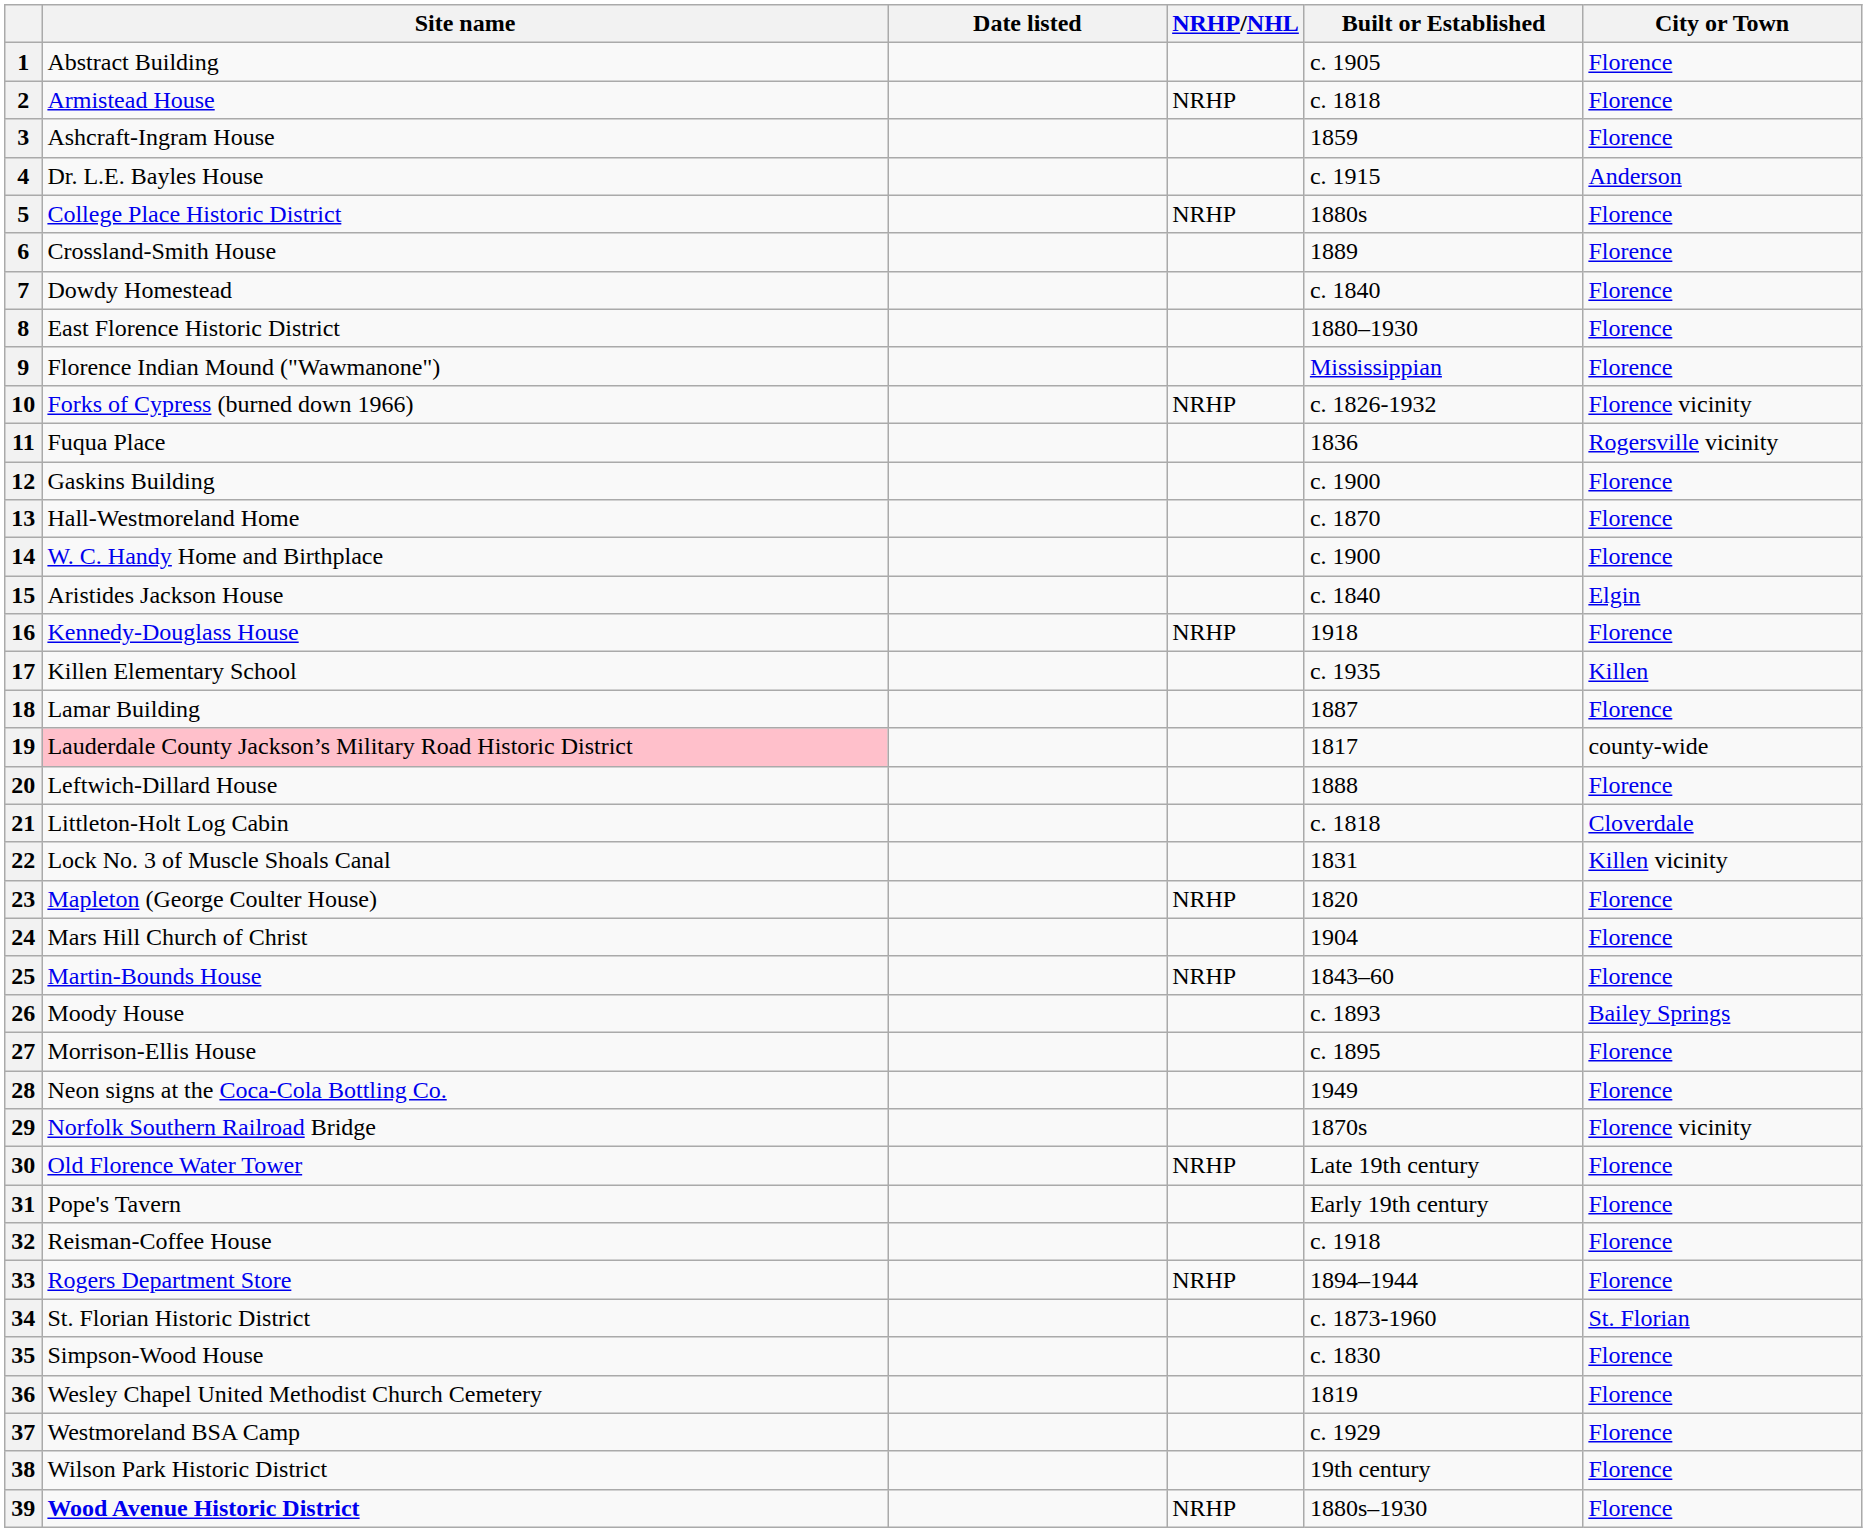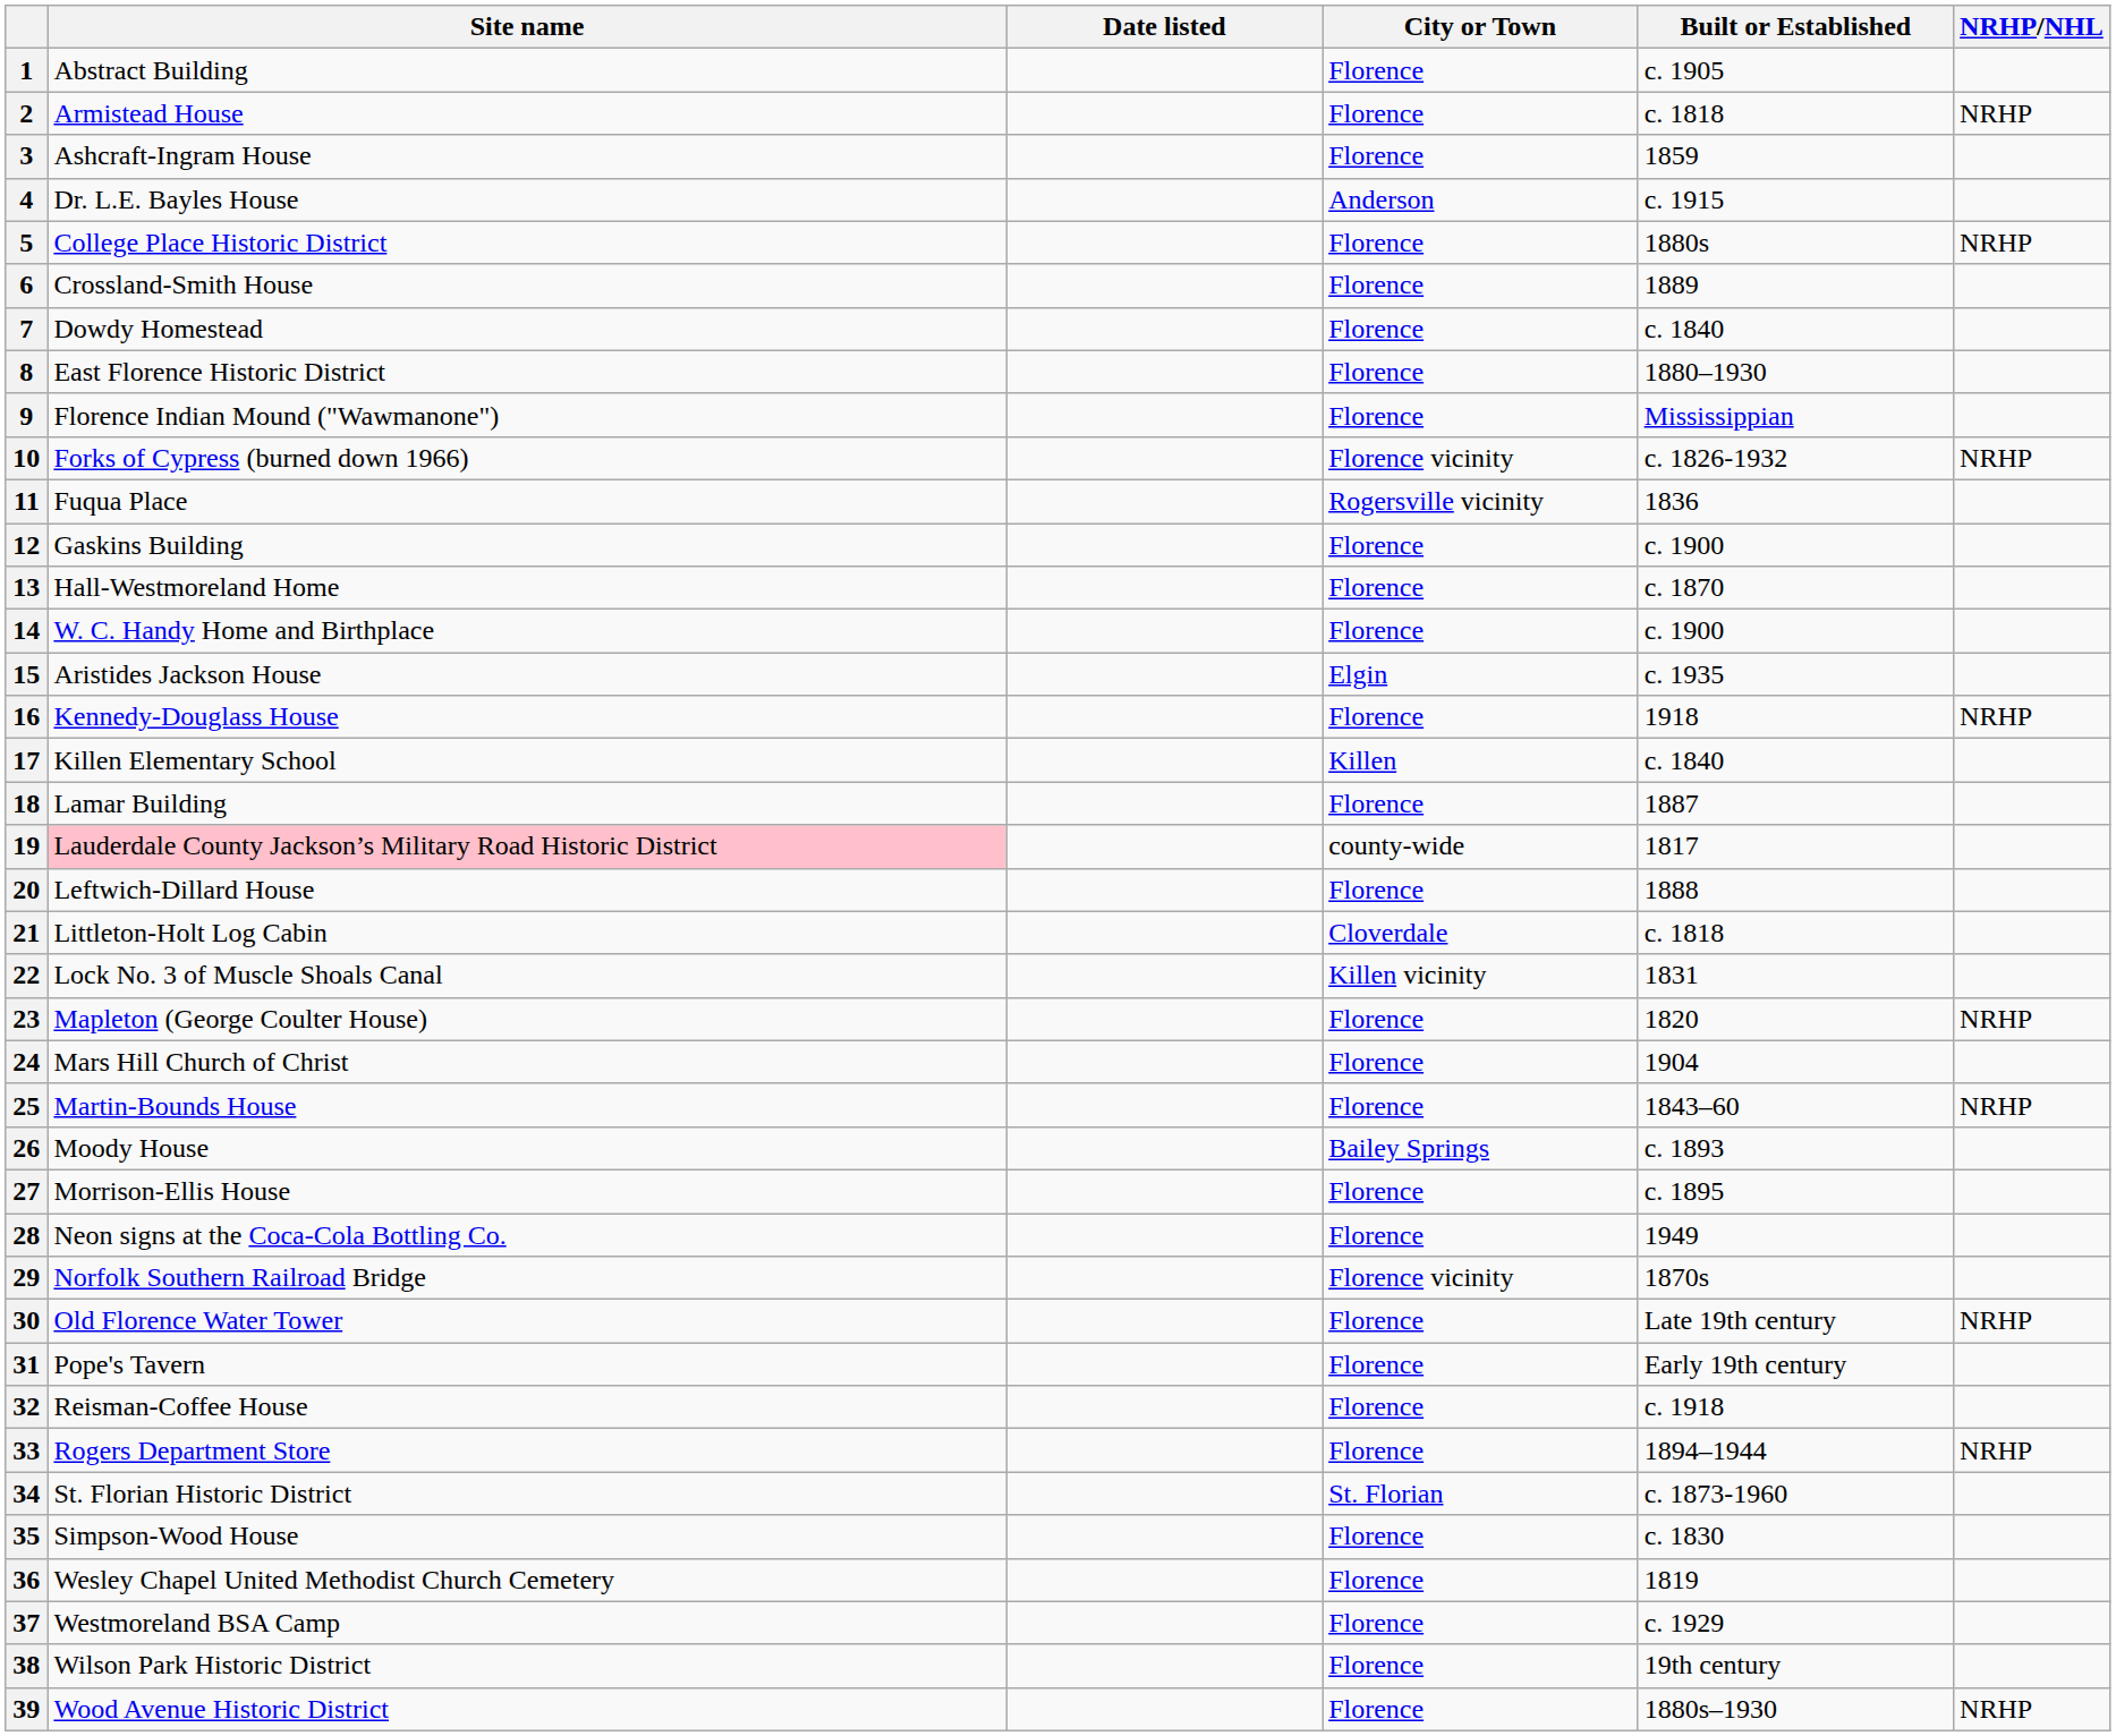 <table class="wikitable" style="width:98%">
 <tr>
 <th width = 2% ></th>
 <th><strong>Site name</strong></th>
 <th width = 15% ><strong>Date listed</strong></th>
+<th width = 15% ><strong>City or Town</strong></th>
+<th width = 15% ><strong>Built or Established</strong></th>
 <th width = 5%  ><strong><a href='#'>NRHP</a>/<a href='#'>NHL</a></strong></th>
-<th width = 15% ><strong>Built or Established</strong></th>
-<th width = 15% ><strong>City or Town</strong></th>
 </tr>
 <tr ->
 <th>1</th>
 <td>Abstract Building</td>
 <td></td>
+<td><a href='#'>Florence</a></td>
+<td>c. 1905</td>
 <td></td>
-<td>c. 1905</td>
-<td><a href='#'>Florence</a></td>
 </tr>
 <tr ->
 <th>2</th>
 <td><a href='#'>Armistead House</a></td>
 <td></td>
+<td><a href='#'>Florence</a></td>
+<td>c. 1818</td>
 <td>NRHP</td>
-<td>c. 1818</td>
-<td><a href='#'>Florence</a></td>
 </tr>
 <tr ->
 <th>3</th>
 <td>Ashcraft-Ingram House</td>
 <td></td>
+<td><a href='#'>Florence</a></td>
+<td>1859</td>
 <td></td>
-<td>1859</td>
-<td><a href='#'>Florence</a></td>
 </tr>
 <tr ->
 <th>4</th>
 <td>Dr. L.E. Bayles House</td>
 <td></td>
+<td><a href='#'>Anderson</a></td>
+<td>c. 1915</td>
 <td></td>
-<td>c. 1915</td>
-<td><a href='#'>Anderson</a></td>
 </tr>
 <tr ->
 <th>5</th>
 <td><a href='#'>College Place Historic District</a></td>
 <td></td>
+<td><a href='#'>Florence</a></td>
+<td>1880s</td>
 <td>NRHP</td>
-<td>1880s</td>
-<td><a href='#'>Florence</a></td>
 </tr>
 <tr ->
 <th>6</th>
 <td>Crossland-Smith House</td>
 <td></td>
+<td><a href='#'>Florence</a></td>
+<td>1889</td>
 <td></td>
-<td>1889</td>
-<td><a href='#'>Florence</a></td>
 </tr>
 <tr ->
 <th>7</th>
 <td>Dowdy Homestead</td>
 <td></td>
+<td><a href='#'>Florence</a></td>
+<td>c. 1840</td>
 <td></td>
-<td>c. 1840</td>
-<td><a href='#'>Florence</a></td>
 </tr>
 <tr ->
 <th>8</th>
 <td>East Florence Historic District</td>
 <td></td>
+<td><a href='#'>Florence</a></td>
+<td>1880–1930</td>
 <td></td>
-<td>1880–1930</td>
-<td><a href='#'>Florence</a></td>
 </tr>
 <tr ->
 <th>9</th>
 <td>Florence Indian Mound ("Wawmanone")</td>
 <td></td>
+<td><a href='#'>Florence</a></td>
+<td><a href='#'>Mississippian</a></td>
 <td></td>
-<td><a href='#'>Mississippian</a></td>
-<td><a href='#'>Florence</a></td>
 </tr>
 <tr ->
 <th>10</th>
 <td><a href='#'>Forks of Cypress</a> (burned down 1966)</td>
 <td></td>
+<td><a href='#'>Florence</a> vicinity</td>
+<td>c. 1826-1932</td>
 <td>NRHP</td>
-<td>c. 1826-1932</td>
-<td><a href='#'>Florence</a> vicinity</td>
 </tr>
 <tr ->
 <th>11</th>
 <td>Fuqua Place</td>
 <td></td>
+<td><a href='#'>Rogersville</a> vicinity</td>
+<td>1836</td>
 <td></td>
-<td>1836</td>
-<td><a href='#'>Rogersville</a> vicinity</td>
 </tr>
 <tr ->
 <th>12</th>
 <td>Gaskins Building</td>
 <td></td>
+<td><a href='#'>Florence</a></td>
+<td>c. 1900</td>
 <td></td>
-<td>c. 1900</td>
-<td><a href='#'>Florence</a></td>
 </tr>
 <tr ->
 <th>13</th>
 <td>Hall-Westmoreland Home</td>
 <td></td>
+<td><a href='#'>Florence</a></td>
+<td>c. 1870</td>
 <td></td>
-<td>c. 1870</td>
-<td><a href='#'>Florence</a></td>
 </tr>
 <tr ->
 <th>14</th>
 <td><a href='#'>W. C. Handy</a> Home and Birthplace</td>
 <td></td>
+<td><a href='#'>Florence</a></td>
+<td>c. 1900</td>
 <td></td>
-<td>c. 1900</td>
-<td><a href='#'>Florence</a></td>
 </tr>
 <tr ->
 <th>15</th>
 <td>Aristides Jackson House</td>
 <td></td>
+<td><a href='#'>Elgin</a></td>
+<td>c. 1935</td>
 <td></td>
-<td>c. 1840</td>
-<td><a href='#'>Elgin</a></td>
 </tr>
 <tr ->
 <th>16</th>
 <td><a href='#'>Kennedy-Douglass House</a></td>
 <td></td>
+<td><a href='#'>Florence</a></td>
+<td>1918</td>
 <td>NRHP</td>
-<td>1918</td>
-<td><a href='#'>Florence</a></td>
 </tr>
 <tr ->
 <th>17</th>
 <td>Killen Elementary School</td>
 <td></td>
+<td><a href='#'>Killen</a></td>
+<td>c. 1840</td>
 <td></td>
-<td>c. 1935</td>
-<td><a href='#'>Killen</a></td>
 </tr>
 <tr ->
 <th>18</th>
 <td>Lamar Building</td>
 <td></td>
+<td><a href='#'>Florence</a></td>
+<td>1887</td>
 <td></td>
-<td>1887</td>
-<td><a href='#'>Florence</a></td>
 </tr>
 <tr ->
 <th>19</th>
 <td style="background: pink;">Lauderdale County Jackson’s Military Road Historic District</td>
 <td></td>
+<td>county-wide</td>
+<td>1817</td>
 <td></td>
-<td>1817</td>
-<td>county-wide</td>
 </tr>
 <tr ->
 <th>20</th>
 <td>Leftwich-Dillard House</td>
 <td></td>
+<td><a href='#'>Florence</a></td>
+<td>1888</td>
 <td></td>
-<td>1888</td>
-<td><a href='#'>Florence</a></td>
 </tr>
 <tr ->
 <th>21</th>
 <td>Littleton-Holt Log Cabin</td>
 <td></td>
+<td><a href='#'>Cloverdale</a></td>
+<td>c. 1818</td>
 <td></td>
-<td>c. 1818</td>
-<td><a href='#'>Cloverdale</a></td>
 </tr>
 <tr ->
 <th>22</th>
 <td>Lock No. 3 of Muscle Shoals Canal</td>
 <td></td>
+<td><a href='#'>Killen</a> vicinity</td>
+<td>1831</td>
 <td></td>
-<td>1831</td>
-<td><a href='#'>Killen</a> vicinity</td>
 </tr>
 <tr ->
 <th>23</th>
 <td><a href='#'>Mapleton</a> (George Coulter House)</td>
 <td></td>
+<td><a href='#'>Florence</a></td>
+<td>1820</td>
 <td>NRHP</td>
-<td>1820</td>
-<td><a href='#'>Florence</a></td>
 </tr>
 <tr ->
 <th>24</th>
 <td>Mars Hill Church of Christ</td>
 <td></td>
+<td><a href='#'>Florence</a></td>
+<td>1904</td>
 <td></td>
-<td>1904</td>
-<td><a href='#'>Florence</a></td>
 </tr>
 <tr ->
 <th>25</th>
 <td><a href='#'>Martin-Bounds House</a></td>
 <td></td>
+<td><a href='#'>Florence</a></td>
+<td>1843–60</td>
 <td>NRHP</td>
-<td>1843–60</td>
-<td><a href='#'>Florence</a></td>
 </tr>
 <tr ->
 <th>26</th>
 <td>Moody House</td>
 <td></td>
+<td><a href='#'>Bailey Springs</a></td>
+<td>c. 1893</td>
 <td></td>
-<td>c. 1893</td>
-<td><a href='#'>Bailey Springs</a></td>
 </tr>
 <tr ->
 <th>27</th>
 <td>Morrison-Ellis House</td>
 <td></td>
+<td><a href='#'>Florence</a></td>
+<td>c. 1895</td>
 <td></td>
-<td>c. 1895</td>
-<td><a href='#'>Florence</a></td>
 </tr>
 <tr ->
 <th>28</th>
 <td>Neon signs at the <a href='#'>Coca-Cola Bottling Co.</a></td>
 <td></td>
+<td><a href='#'>Florence</a></td>
+<td>1949</td>
 <td></td>
-<td>1949</td>
-<td><a href='#'>Florence</a></td>
 </tr>
 <tr ->
 <th>29</th>
 <td><a href='#'>Norfolk Southern Railroad</a> Bridge</td>
 <td></td>
+<td><a href='#'>Florence</a> vicinity</td>
+<td>1870s</td>
 <td></td>
-<td>1870s</td>
-<td><a href='#'>Florence</a> vicinity</td>
 </tr>
 <tr ->
 <th>30</th>
 <td><a href='#'>Old Florence Water Tower</a></td>
 <td></td>
+<td><a href='#'>Florence</a></td>
+<td>Late 19th century</td>
 <td>NRHP</td>
-<td>Late 19th century</td>
-<td><a href='#'>Florence</a></td>
 </tr>
 <tr ->
 <th>31</th>
 <td>Pope's Tavern</td>
 <td></td>
+<td><a href='#'>Florence</a></td>
+<td>Early 19th century</td>
 <td></td>
-<td>Early 19th century</td>
-<td><a href='#'>Florence</a></td>
 </tr>
 <tr ->
 <th>32</th>
 <td>Reisman-Coffee House</td>
 <td></td>
+<td><a href='#'>Florence</a></td>
+<td>c. 1918</td>
 <td></td>
-<td>c. 1918</td>
-<td><a href='#'>Florence</a></td>
 </tr>
 <tr ->
 <th>33</th>
 <td><a href='#'>Rogers Department Store</a></td>
 <td></td>
+<td><a href='#'>Florence</a></td>
+<td>1894–1944</td>
 <td>NRHP</td>
-<td>1894–1944</td>
-<td><a href='#'>Florence</a></td>
 </tr>
 <tr ->
 <th>34</th>
 <td>St. Florian Historic District</td>
 <td></td>
+<td><a href='#'>St. Florian</a></td>
+<td>c. 1873-1960</td>
 <td></td>
-<td>c. 1873-1960</td>
-<td><a href='#'>St. Florian</a></td>
 </tr>
 <tr ->
 <th>35</th>
 <td>Simpson-Wood House</td>
 <td></td>
+<td><a href='#'>Florence</a></td>
+<td>c. 1830</td>
 <td></td>
-<td>c. 1830</td>
-<td><a href='#'>Florence</a></td>
 </tr>
 <tr ->
 <th>36</th>
 <td>Wesley Chapel United Methodist Church Cemetery</td>
 <td></td>
+<td><a href='#'>Florence</a></td>
+<td>1819</td>
 <td></td>
-<td>1819</td>
-<td><a href='#'>Florence</a></td>
 </tr>
 <tr ->
 <th>37</th>
 <td>Westmoreland BSA Camp</td>
 <td></td>
+<td><a href='#'>Florence</a></td>
+<td>c. 1929</td>
 <td></td>
-<td>c. 1929</td>
-<td><a href='#'>Florence</a></td>
 </tr>
 <tr ->
 <th>38</th>
 <td>Wilson Park Historic District</td>
 <td></td>
+<td><a href='#'>Florence</a></td>
+<td>19th century</td>
 <td></td>
-<td>19th century</td>
-<td><a href='#'>Florence</a></td>
 </tr>
 <tr ->
 <th>39</th>
-<td><strong><a href='#'>Wood Avenue Historic District</a></strong></td>
+<td><a href='#'>Wood Avenue Historic District</a></td>
 <td></td>
+<td><a href='#'>Florence</a></td>
+<td>1880s–1930</td>
 <td>NRHP</td>
-<td>1880s–1930</td>
-<td><a href='#'>Florence</a></td>
 </tr>
 </table>
